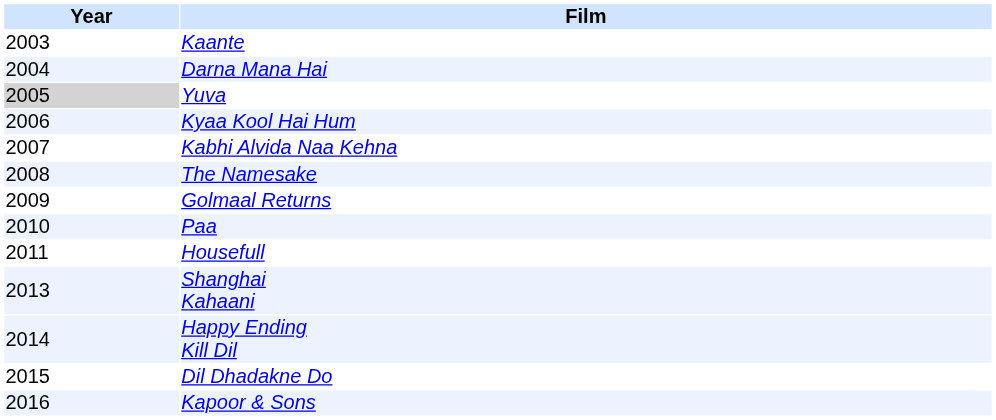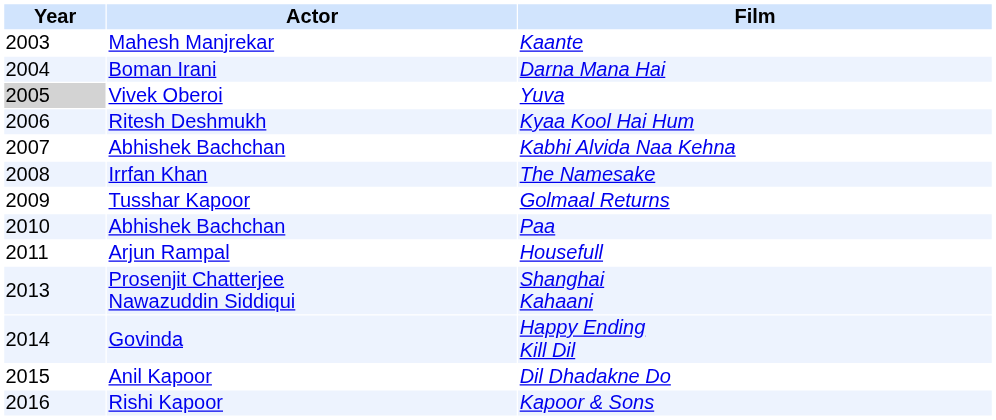 <table cellspacing="1" cellpadding="1" border="0" width="50%">
 <tr bgcolor="#d1e4fd">
 <th>Year</th>
+<th>Actor</th>
 <th>Film</th>
 </tr>
 <tr>
 <td>2003</td>
+<td><a href='#'>Mahesh Manjrekar</a></td>
 <td><em><a href='#'>Kaante</a></em></td>
 </tr>
 <tr bgcolor=#edf3fe>
 <td>2004</td>
+<td><a href='#'>Boman Irani</a></td>
 <td><em><a href='#'>Darna Mana Hai</a></em></td>
 </tr>
 <tr>
 <td style="background: lightgrey;">2005</td>
+<td><a href='#'>Vivek Oberoi</a></td>
 <td><em><a href='#'>Yuva</a></em></td>
 </tr>
 <tr bgcolor=#edf3fe>
 <td>2006</td>
+<td><a href='#'>Ritesh Deshmukh</a></td>
 <td><em><a href='#'>Kyaa Kool Hai Hum</a></em></td>
 </tr>
 <tr>
 <td>2007</td>
+<td><a href='#'>Abhishek Bachchan</a></td>
 <td><em><a href='#'>Kabhi Alvida Naa Kehna</a></em></td>
 </tr>
 <tr bgcolor=#edf3fe>
 <td>2008</td>
+<td><a href='#'>Irrfan Khan</a></td>
 <td><em><a href='#'>The Namesake</a></em></td>
 </tr>
 <tr>
 <td>2009</td>
+<td><a href='#'>Tusshar Kapoor</a></td>
 <td><em><a href='#'>Golmaal Returns</a></em></td>
 </tr>
 <tr bgcolor=#edf3fe>
 <td>2010</td>
+<td><a href='#'>Abhishek Bachchan</a></td>
 <td><em><a href='#'>Paa</a></em></td>
 </tr>
 <tr>
 <td>2011</td>
+<td><a href='#'>Arjun Rampal</a></td>
 <td><em><a href='#'>Housefull</a></em></td>
 </tr>
 <tr bgcolor=#edf3fe>
 <td>2013</td>
+<td><a href='#'>Prosenjit Chatterjee</a> <br><a href='#'>Nawazuddin Siddiqui</a></td>
 <td><em><a href='#'>Shanghai</a></em> <br><em><a href='#'>Kahaani</a></em></td>
 </tr>
 <tr bgcolor=#edf3fe>
 <td>2014</td>
+<td><a href='#'>Govinda</a></td>
 <td><em><a href='#'>Happy Ending</a></em> <br><em><a href='#'>Kill Dil</a></em></td>
 </tr>
 <tr>
 <td>2015</td>
+<td><a href='#'>Anil Kapoor</a></td>
 <td><em><a href='#'>Dil Dhadakne Do</a></em></td>
 </tr>
 <tr bgcolor=#edf3fe>
 <td>2016</td>
+<td><a href='#'>Rishi Kapoor</a></td>
 <td><em><a href='#'>Kapoor & Sons</a></em></td>
 </tr>
 </table>
